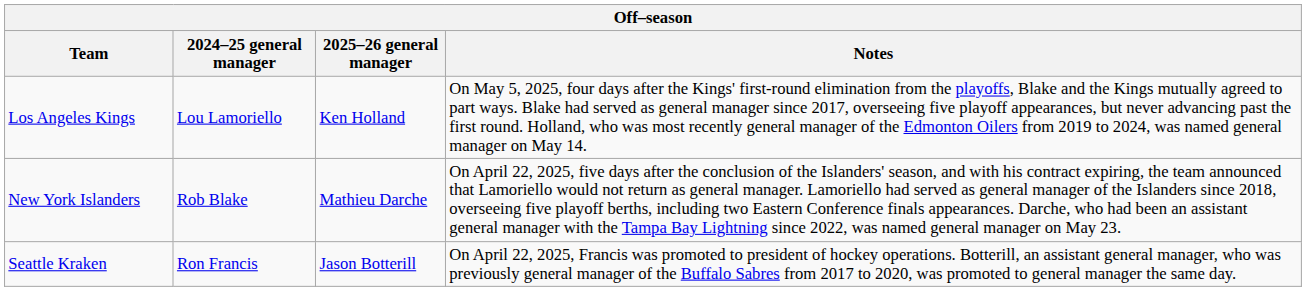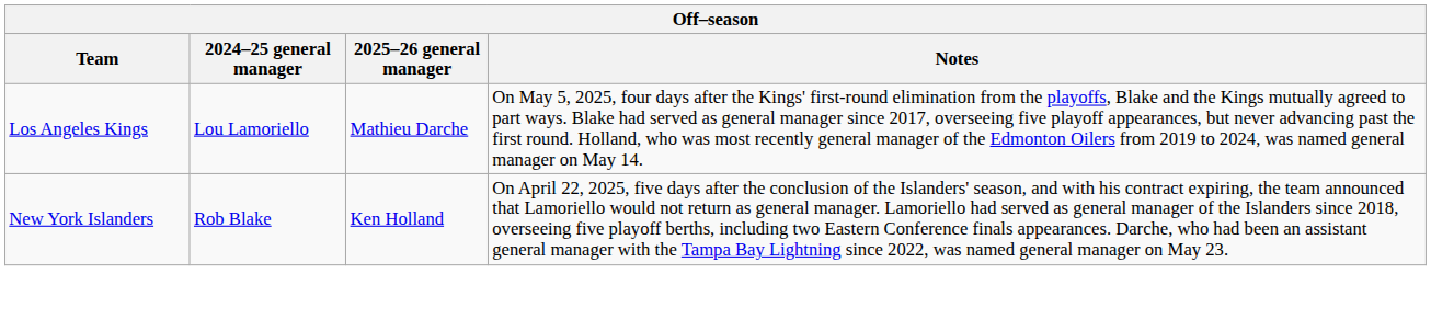 <table class="wikitable">
 <tr>
 <th colspan="4">Off–season</th>
 </tr>
 <tr>
 <th style="width:13%;">Team</th>
 <th style="width:11%;">2024–25 general manager</th>
 <th style="width:10%;">2025–26 general manager</th>
 <th>Notes</th>
 </tr>
 <tr>
 <td><a href='#'>Los Angeles Kings</a></td>
 <td><a href='#'>Lou Lamoriello</a></td>
-<td><a href='#'>Ken Holland</a></td>
+<td><a href='#'>Mathieu Darche</a></td>
 <td>On May 5, 2025, four days after the Kings' first-round elimination from the <a href='#'>playoffs</a>, Blake and the Kings mutually agreed to part ways. Blake had served as general manager since 2017, overseeing five playoff appearances, but never advancing past the first round. Holland, who was most recently general manager of the <a href='#'>Edmonton Oilers</a> from 2019 to 2024, was named general manager on May 14.</td>
 </tr>
 <tr>
 <td><a href='#'>New York Islanders</a></td>
 <td><a href='#'>Rob Blake</a></td>
-<td><a href='#'>Mathieu Darche</a></td>
+<td><a href='#'>Ken Holland</a></td>
 <td>On April 22, 2025, five days after the conclusion of the Islanders' season, and with his contract expiring, the team announced that Lamoriello would not return as general manager. Lamoriello had served as general manager of the Islanders since 2018, overseeing five playoff berths, including two Eastern Conference finals appearances. Darche, who had been an assistant general manager with the <a href='#'>Tampa Bay Lightning</a> since 2022, was named general manager on May 23.</td>
 </tr>
-<tr>
-<td><a href='#'>Seattle Kraken</a></td>
-<td><a href='#'>Ron Francis</a></td>
-<td><a href='#'>Jason Botterill</a></td>
-<td>On April 22, 2025, Francis was promoted to president of hockey operations. Botterill, an assistant general manager, who was previously general manager of the <a href='#'>Buffalo Sabres</a> from 2017 to 2020, was promoted to general manager the same day.</td>
-</tr>
 </table>
